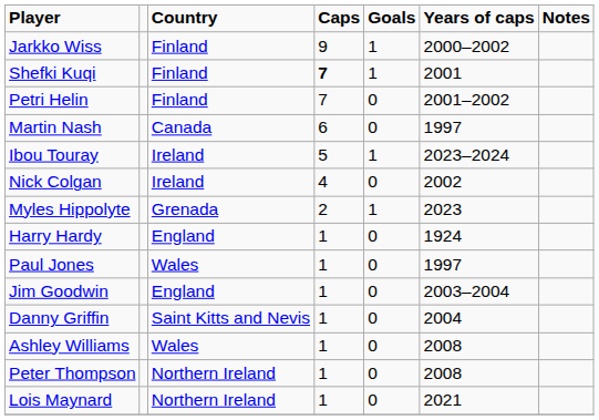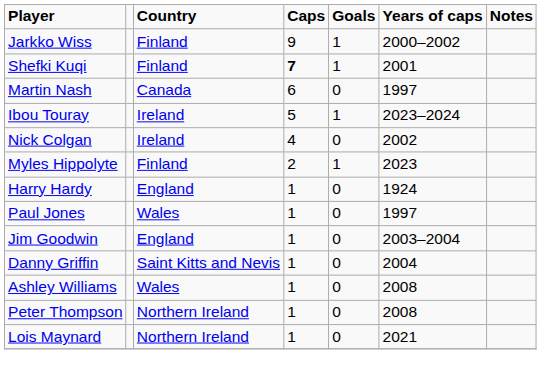 <table class="wikitable" style="text-align: left">
 <tr>
 <td><strong>Player</strong></td>
 <td></td>
 <td><strong>Country</strong></td>
 <td><strong>Caps</strong></td>
 <td><strong>Goals</strong></td>
 <td><strong>Years of caps</strong></td>
 <td><strong>Notes</strong></td>
 </tr>
 <tr>
 <td><a href='#'>Jarkko Wiss</a></td>
 <td></td>
 <td><a href='#'>Finland</a></td>
 <td>9</td>
 <td>1</td>
 <td>2000–2002</td>
 <td></td>
 </tr>
 <tr>
 <td><a href='#'>Shefki Kuqi</a></td>
 <td></td>
 <td><a href='#'>Finland</a></td>
 <td><strong>7</strong></td>
 <td>1</td>
 <td>2001</td>
-<td></td>
-</tr>
-<tr>
-<td><a href='#'>Petri Helin</a></td>
-<td></td>
-<td><a href='#'>Finland</a></td>
-<td>7</td>
-<td>0</td>
-<td>2001–2002</td>
 <td></td>
 </tr>
 <tr>
 <td><a href='#'>Martin Nash</a></td>
 <td></td>
 <td><a href='#'>Canada</a></td>
 <td>6</td>
 <td>0</td>
 <td>1997</td>
 <td></td>
 </tr>
 <tr>
 <td><a href='#'>Ibou Touray</a></td>
 <td></td>
 <td><a href='#'>Ireland</a></td>
 <td>5</td>
 <td>1</td>
 <td>2023–2024</td>
 <td></td>
 </tr>
 <tr>
 <td><a href='#'>Nick Colgan</a></td>
 <td></td>
 <td><a href='#'>Ireland</a></td>
 <td>4</td>
 <td>0</td>
 <td>2002</td>
 <td></td>
 </tr>
 <tr>
 <td><a href='#'>Myles Hippolyte</a></td>
 <td></td>
-<td><a href='#'>Grenada</a></td>
+<td><a href='#'>Finland</a></td>
 <td>2</td>
 <td>1</td>
 <td>2023</td>
 <td></td>
 </tr>
 <tr>
 <td><a href='#'>Harry Hardy</a></td>
 <td></td>
 <td><a href='#'>England</a></td>
 <td>1</td>
 <td>0</td>
 <td>1924</td>
 <td></td>
 </tr>
 <tr>
 <td><a href='#'>Paul Jones</a></td>
 <td></td>
 <td><a href='#'>Wales</a></td>
 <td>1</td>
 <td>0</td>
 <td>1997</td>
 <td></td>
 </tr>
 <tr>
 <td><a href='#'>Jim Goodwin</a></td>
 <td></td>
 <td><a href='#'>England</a></td>
 <td>1</td>
 <td>0</td>
 <td>2003–2004</td>
 <td></td>
 </tr>
 <tr>
 <td><a href='#'>Danny Griffin</a></td>
 <td></td>
 <td><a href='#'>Saint Kitts and Nevis</a></td>
 <td>1</td>
 <td>0</td>
 <td>2004</td>
 <td></td>
 </tr>
 <tr>
 <td><a href='#'>Ashley Williams</a></td>
 <td></td>
 <td><a href='#'>Wales</a></td>
 <td>1</td>
 <td>0</td>
 <td>2008</td>
 <td></td>
 </tr>
 <tr>
 <td><a href='#'>Peter Thompson</a></td>
 <td></td>
 <td><a href='#'>Northern Ireland</a></td>
 <td>1</td>
 <td>0</td>
 <td>2008</td>
 <td></td>
 </tr>
 <tr>
 <td><a href='#'>Lois Maynard</a></td>
 <td></td>
 <td><a href='#'>Northern Ireland</a></td>
 <td>1</td>
 <td>0</td>
 <td>2021</td>
 <td></td>
 </tr>
 <tr>
 </tr>
 </table>
